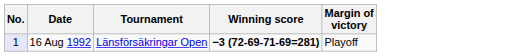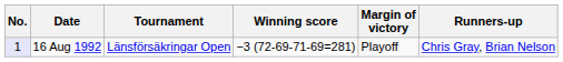 <table class="wikitable" style="font-size:95%;">
 <tr>
 <th>No.</th>
 <th>Date</th>
 <th>Tournament</th>
 <th>Winning score</th>
 <th>Margin of<br>victory</th>
+<th>Runners-up</th>
 </tr>
 <tr>
 <td align=center style="background: lavender;">1</td>
 <td align=right>16 Aug <a href='#'>1992</a></td>
 <td><a href='#'>Länsförsäkringar Open</a></td>
-<td><strong>−3 (72-69-71-69=281)</strong></td>
+<td>−3 (72-69-71-69=281)</td>
 <td>Playoff</td>
+<td> <a href='#'>Chris Gray</a>,  <a href='#'>Brian Nelson</a></td>
 </tr>
 </table>
